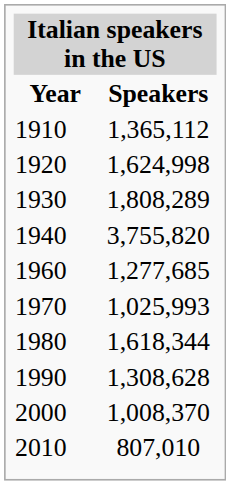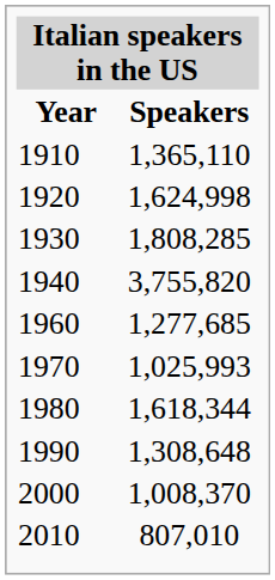 <table class="infobox">
 <tr>
 <td colspan="2" style="text-align: center; background:#D3D3D3; color:black;"><strong>Italian speakers in the US</strong></td>
 </tr>
 <tr>
 <th style="text-align: center; width: 50px">Year</th>
 <th style="text-align: center; width: 70px">Speakers</th>
 </tr>
 <tr>
 <td>1910</td>
-<td style="text-align: center;">1,365,112</td>
+<td style="text-align: center;">1,365,110</td>
 </tr>
 <tr>
 <td>1920</td>
 <td style="text-align: center;">1,624,998</td>
 </tr>
 <tr>
 <td>1930</td>
-<td style="text-align: center;">1,808,289</td>
+<td style="text-align: center;">1,808,285</td>
 </tr>
 <tr>
 <td>1940</td>
 <td style="text-align: center;">3,755,820</td>
 </tr>
 <tr>
 <td>1960</td>
 <td style="text-align: center;">1,277,685</td>
 </tr>
 <tr>
 <td>1970</td>
 <td style="text-align: center;">1,025,993</td>
 </tr>
 <tr>
 <td>1980</td>
 <td style="text-align: center;">1,618,344</td>
 </tr>
 <tr>
 <td>1990</td>
-<td style="text-align: center;">1,308,628</td>
+<td style="text-align: center;">1,308,648</td>
 </tr>
 <tr>
 <td>2000</td>
 <td style="text-align: center;">1,008,370</td>
 </tr>
 <tr>
 <td>2010</td>
 <td style="text-align: center;">807,010</td>
 </tr>
 <tr>
 <td colspan="2"></td>
 </tr>
 </table>
